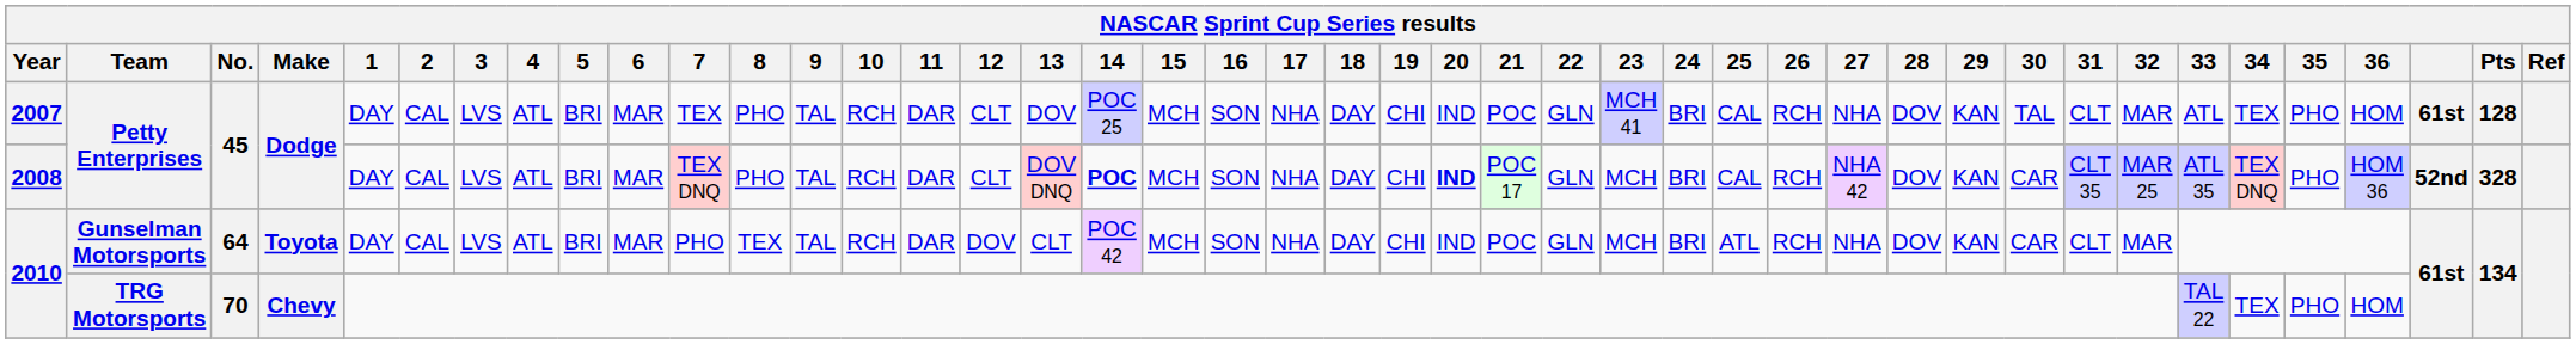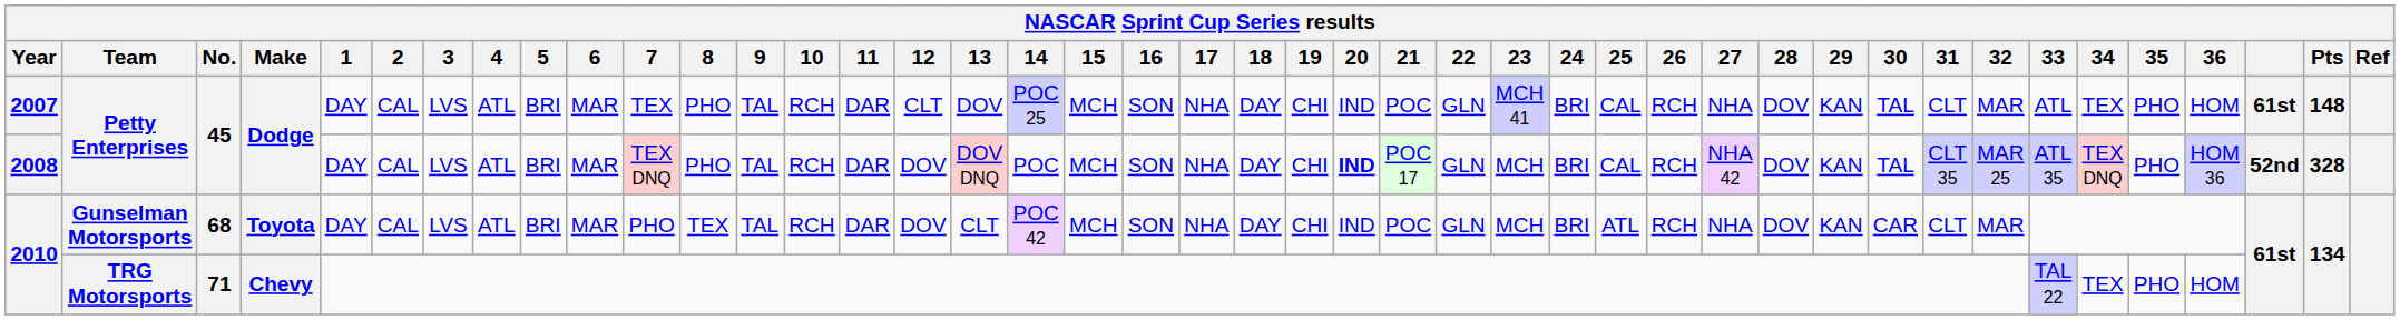 <table class="wikitable" style="text-align:center; font-size:75%">
 <tr>
 <th colspan=45><a href='#'>NASCAR</a> <a href='#'>Sprint Cup Series</a> results</th>
 </tr>
 <tr>
 <th>Year</th>
 <th>Team</th>
 <th>No.</th>
 <th>Make</th>
 <th>1</th>
 <th>2</th>
 <th>3</th>
 <th>4</th>
 <th>5</th>
 <th>6</th>
 <th>7</th>
 <th>8</th>
 <th>9</th>
 <th>10</th>
 <th>11</th>
 <th>12</th>
 <th>13</th>
 <th>14</th>
 <th>15</th>
 <th>16</th>
 <th>17</th>
 <th>18</th>
 <th>19</th>
 <th>20</th>
 <th>21</th>
 <th>22</th>
 <th>23</th>
 <th>24</th>
 <th>25</th>
 <th>26</th>
 <th>27</th>
 <th>28</th>
 <th>29</th>
 <th>30</th>
 <th>31</th>
 <th>32</th>
 <th>33</th>
 <th>34</th>
 <th>35</th>
 <th>36</th>
 <th></th>
 <th>Pts</th>
 <th>Ref</th>
 </tr>
 <tr>
 <th><a href='#'>2007</a></th>
 <th rowspan=2><a href='#'>Petty Enterprises</a></th>
 <th rowspan=2>45</th>
 <th rowspan=2><a href='#'>Dodge</a></th>
 <td><a href='#'>DAY</a></td>
 <td><a href='#'>CAL</a></td>
 <td><a href='#'>LVS</a></td>
 <td><a href='#'>ATL</a></td>
 <td><a href='#'>BRI</a></td>
 <td><a href='#'>MAR</a></td>
 <td><a href='#'>TEX</a></td>
 <td><a href='#'>PHO</a></td>
 <td><a href='#'>TAL</a></td>
 <td><a href='#'>RCH</a></td>
 <td><a href='#'>DAR</a></td>
 <td><a href='#'>CLT</a></td>
 <td><a href='#'>DOV</a></td>
 <td style="background:#CFCFFF;"><a href='#'>POC</a><br><small>25</small></td>
 <td><a href='#'>MCH</a></td>
 <td><a href='#'>SON</a></td>
 <td><a href='#'>NHA</a></td>
 <td><a href='#'>DAY</a></td>
 <td><a href='#'>CHI</a></td>
 <td><a href='#'>IND</a></td>
 <td><a href='#'>POC</a></td>
 <td><a href='#'>GLN</a></td>
 <td style="background:#CFCFFF;"><a href='#'>MCH</a><br><small>41</small></td>
 <td><a href='#'>BRI</a></td>
 <td><a href='#'>CAL</a></td>
 <td><a href='#'>RCH</a></td>
 <td><a href='#'>NHA</a></td>
 <td><a href='#'>DOV</a></td>
 <td><a href='#'>KAN</a></td>
 <td><a href='#'>TAL</a></td>
 <td><a href='#'>CLT</a></td>
 <td><a href='#'>MAR</a></td>
 <td><a href='#'>ATL</a></td>
 <td><a href='#'>TEX</a></td>
 <td><a href='#'>PHO</a></td>
 <td><a href='#'>HOM</a></td>
 <th>61st</th>
-<th>128</th>
+<th>148</th>
 <th></th>
 </tr>
 <tr>
 <th><a href='#'>2008</a></th>
 <td><a href='#'>DAY</a></td>
 <td><a href='#'>CAL</a></td>
 <td><a href='#'>LVS</a></td>
 <td><a href='#'>ATL</a></td>
 <td><a href='#'>BRI</a></td>
 <td><a href='#'>MAR</a></td>
 <td style="background:#FFCFCF;"><a href='#'>TEX</a><br><small>DNQ</small></td>
 <td><a href='#'>PHO</a></td>
 <td><a href='#'>TAL</a></td>
 <td><a href='#'>RCH</a></td>
 <td><a href='#'>DAR</a></td>
-<td><a href='#'>CLT</a></td>
+<td><a href='#'>DOV</a></td>
 <td style="background:#FFCFCF;"><a href='#'>DOV</a><br><small>DNQ</small></td>
-<td><strong><a href='#'>POC</a></strong></td>
+<td><a href='#'>POC</a></td>
 <td><a href='#'>MCH</a></td>
 <td><a href='#'>SON</a></td>
 <td><a href='#'>NHA</a></td>
 <td><a href='#'>DAY</a></td>
 <td><a href='#'>CHI</a></td>
 <td><strong><a href='#'>IND</a></strong></td>
 <td style="background:#DFFFDF;"><a href='#'>POC</a><br><small>17</small></td>
 <td><a href='#'>GLN</a></td>
 <td><a href='#'>MCH</a></td>
 <td><a href='#'>BRI</a></td>
 <td><a href='#'>CAL</a></td>
 <td><a href='#'>RCH</a></td>
 <td style="background:#EFCFFF;"><a href='#'>NHA</a><br><small>42</small></td>
 <td><a href='#'>DOV</a></td>
 <td><a href='#'>KAN</a></td>
-<td><a href='#'>CAR</a></td>
+<td><a href='#'>TAL</a></td>
 <td style="background:#CFCFFF;"><a href='#'>CLT</a><br><small>35</small></td>
 <td style="background:#CFCFFF;"><a href='#'>MAR</a><br><small>25</small></td>
 <td style="background:#CFCFFF;"><a href='#'>ATL</a><br><small>35</small></td>
 <td style="background:#FFCFCF;"><a href='#'>TEX</a><br><small>DNQ</small></td>
 <td><a href='#'>PHO</a></td>
 <td style="background:#CFCFFF;"><a href='#'>HOM</a><br><small>36</small></td>
 <th>52nd</th>
 <th>328</th>
 <th></th>
 </tr>
 <tr>
 <th rowspan=2><a href='#'>2010</a></th>
 <th><a href='#'>Gunselman Motorsports</a></th>
-<th>64</th>
+<th>68</th>
 <th><a href='#'>Toyota</a></th>
 <td><a href='#'>DAY</a></td>
 <td><a href='#'>CAL</a></td>
 <td><a href='#'>LVS</a></td>
 <td><a href='#'>ATL</a></td>
 <td><a href='#'>BRI</a></td>
 <td><a href='#'>MAR</a></td>
 <td><a href='#'>PHO</a></td>
 <td><a href='#'>TEX</a></td>
 <td><a href='#'>TAL</a></td>
 <td><a href='#'>RCH</a></td>
 <td><a href='#'>DAR</a></td>
 <td><a href='#'>DOV</a></td>
 <td><a href='#'>CLT</a></td>
 <td style="background:#EFCFFF;"><a href='#'>POC</a><br><small>42</small></td>
 <td><a href='#'>MCH</a></td>
 <td><a href='#'>SON</a></td>
 <td><a href='#'>NHA</a></td>
 <td><a href='#'>DAY</a></td>
 <td><a href='#'>CHI</a></td>
 <td><a href='#'>IND</a></td>
 <td><a href='#'>POC</a></td>
 <td><a href='#'>GLN</a></td>
 <td><a href='#'>MCH</a></td>
 <td><a href='#'>BRI</a></td>
 <td><a href='#'>ATL</a></td>
 <td><a href='#'>RCH</a></td>
 <td><a href='#'>NHA</a></td>
 <td><a href='#'>DOV</a></td>
 <td><a href='#'>KAN</a></td>
 <td><a href='#'>CAR</a></td>
 <td><a href='#'>CLT</a></td>
 <td><a href='#'>MAR</a></td>
 <td colspan=4></td>
 <th rowspan=2>61st</th>
 <th rowspan=2>134</th>
 <th rowspan=2></th>
 </tr>
 <tr>
 <th><a href='#'>TRG Motorsports</a></th>
-<th>70</th>
+<th>71</th>
 <th><a href='#'>Chevy</a></th>
 <td colspan=32></td>
 <td style="background:#CFCFFF;"><a href='#'>TAL</a><br><small>22</small></td>
 <td><a href='#'>TEX</a></td>
 <td><a href='#'>PHO</a></td>
 <td><a href='#'>HOM</a></td>
 </tr>
 </table>
